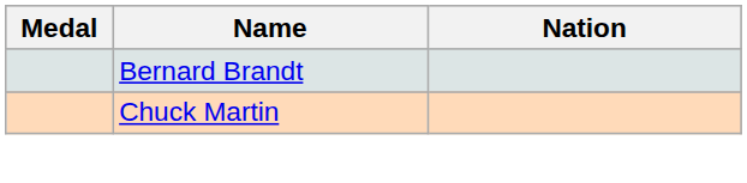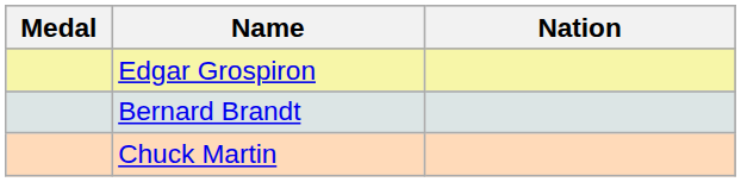 <table class=wikitable style="border:1px solid #AAAAAA;font-size:90%">
 <tr bgcolor="#E4E4E4">
 <th width=50>Medal</th>
 <th width=160>Name</th>
 <th width=160>Nation</th>
+</tr>
+<tr bgcolor="#F7F6A8">
+<td align="center"></td>
+<td><a href='#'>Edgar Grospiron</a></td>
+<td></td>
 </tr>
 <tr bgcolor="#DCE5E5">
 <td align="center"></td>
 <td><a href='#'>Bernard Brandt</a></td>
 <td></td>
 </tr>
 <tr bgcolor="#FFDAB9">
 <td align="center"></td>
 <td><a href='#'>Chuck Martin</a></td>
 <td></td>
 </tr>
 </table>
